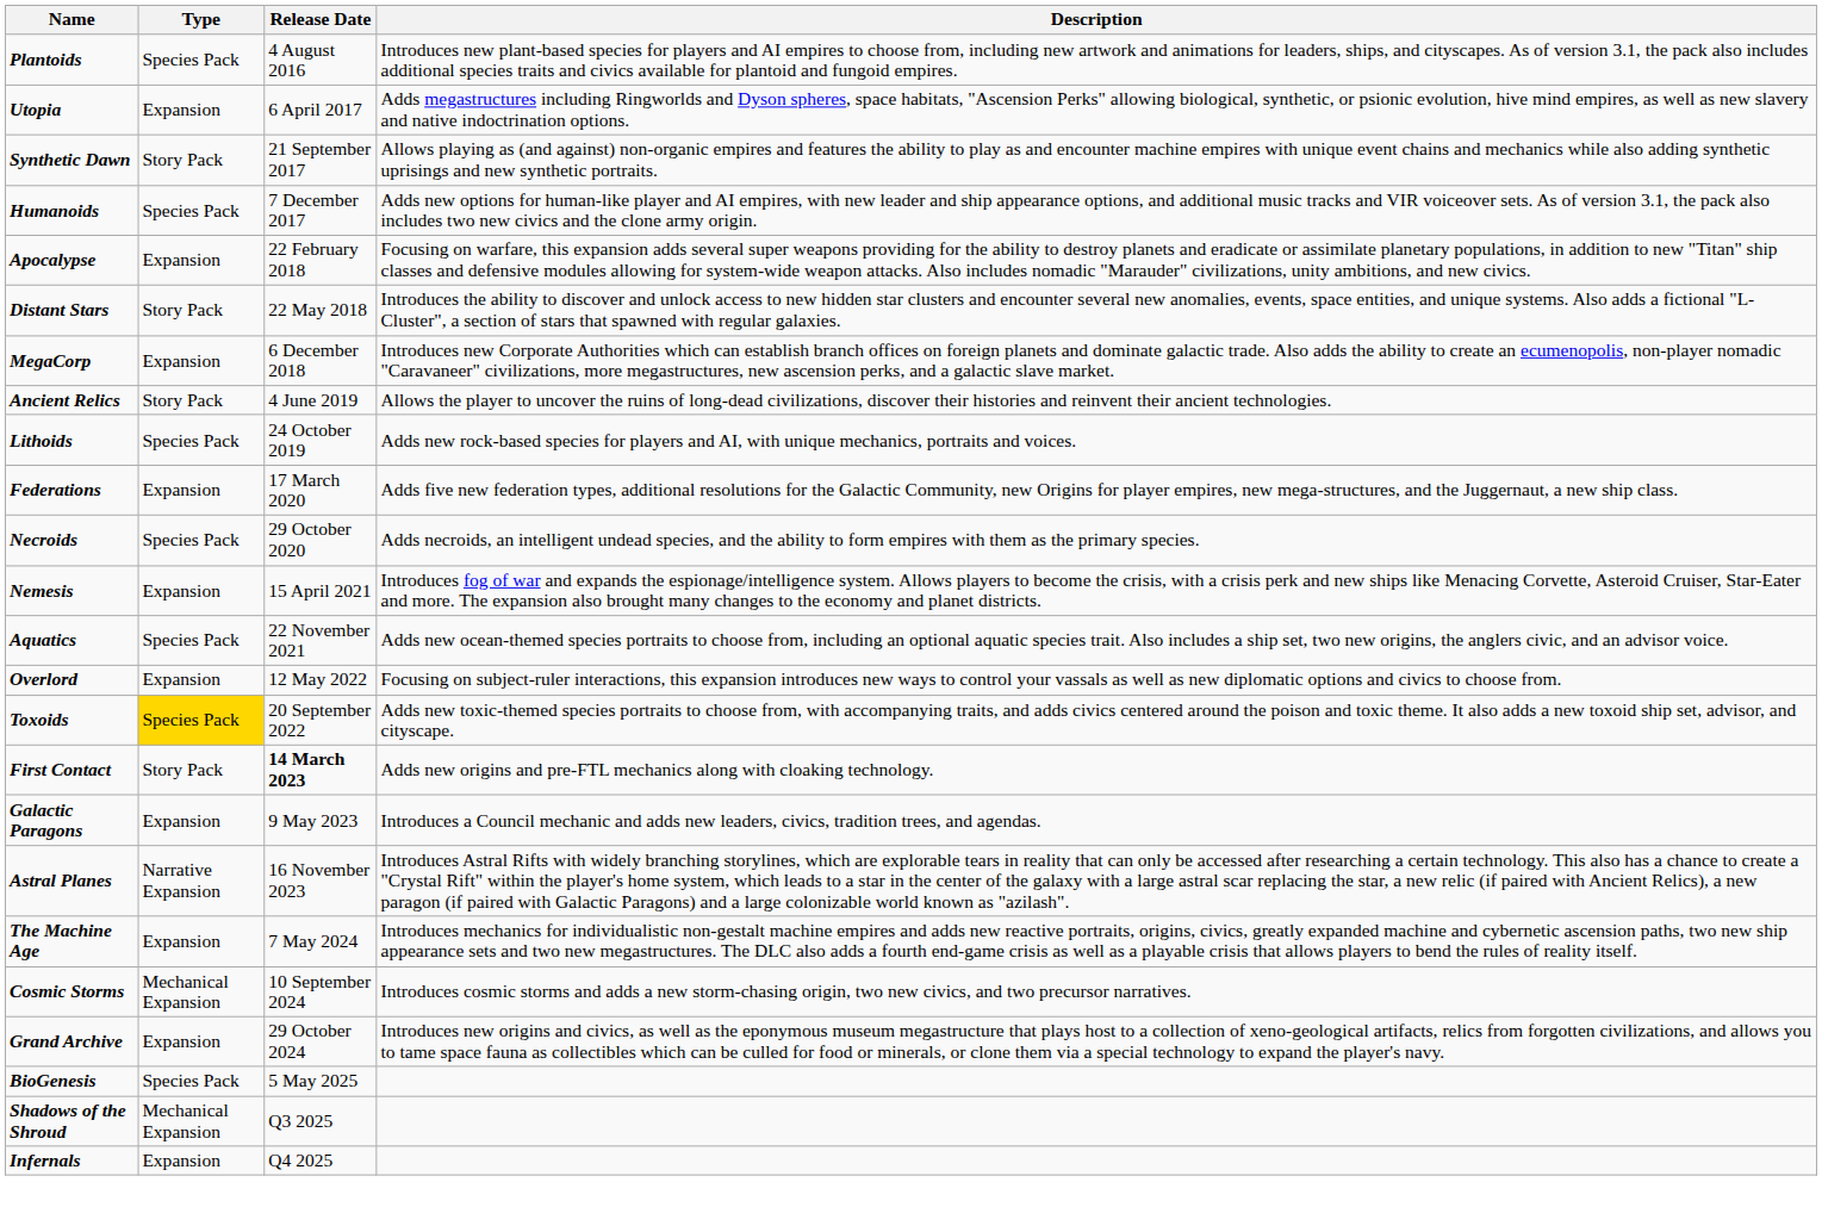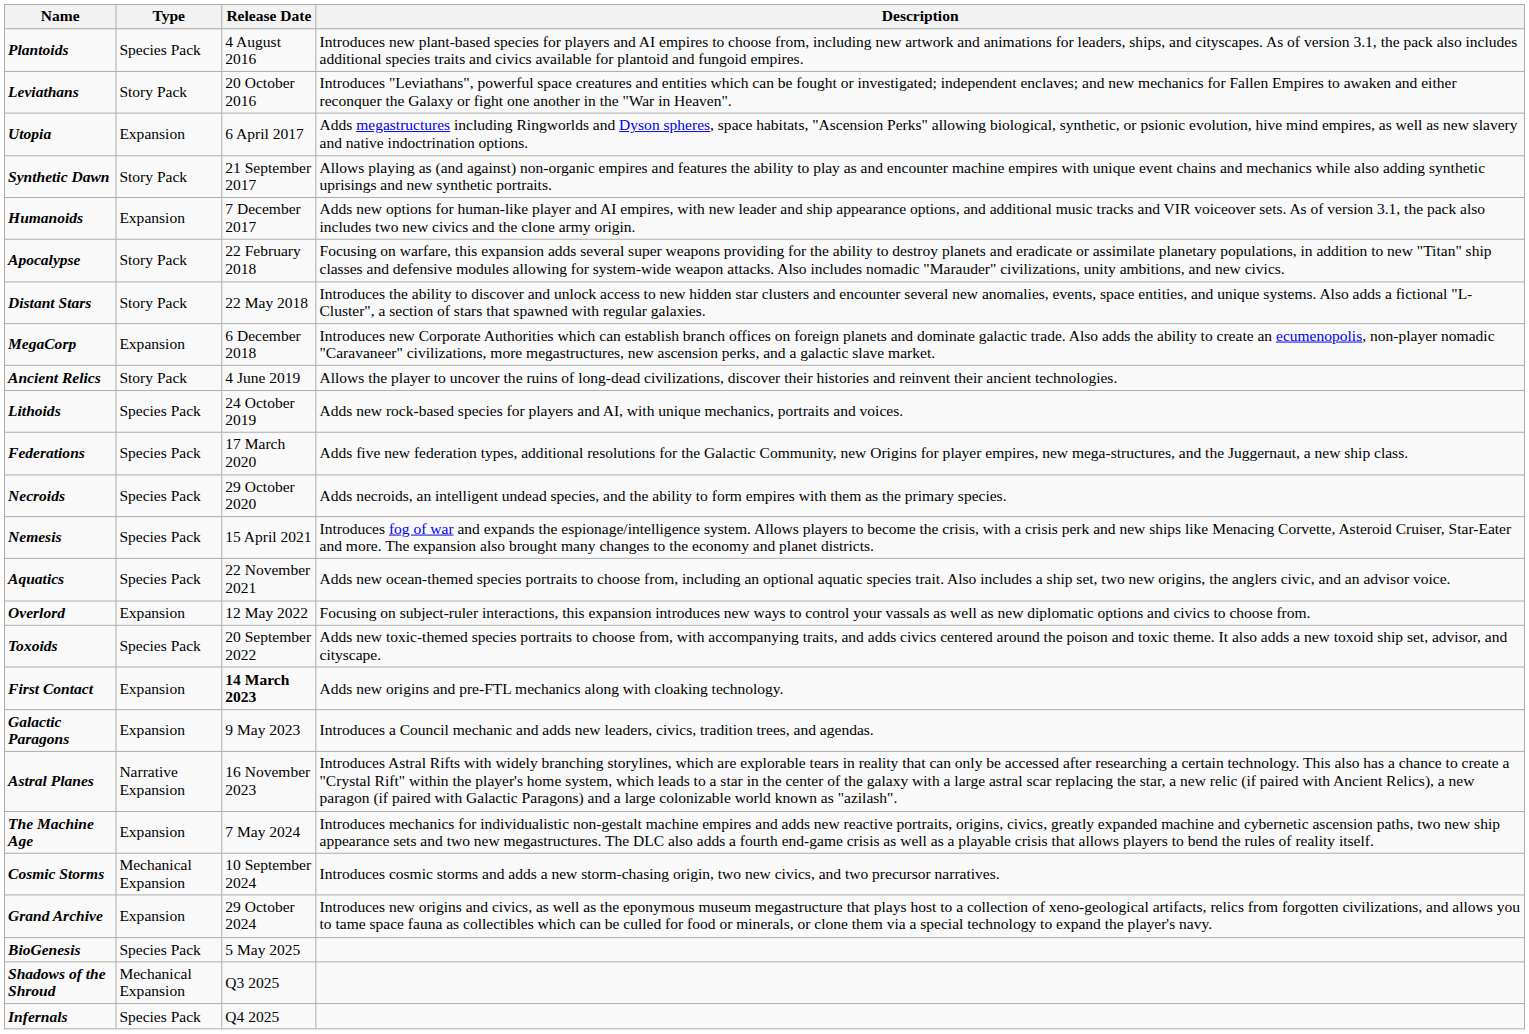 <table class="wikitable">
 <tr>
 <th>Name</th>
 <th>Type</th>
 <th>Release Date</th>
 <th>Description</th>
 </tr>
 <tr>
 <td><strong><em>Plantoids</em></strong></td>
 <td>Species Pack</td>
 <td>4 August 2016</td>
 <td>Introduces new plant-based species for players and AI empires to choose from, including new artwork and animations for leaders, ships, and cityscapes. As of version 3.1, the pack also includes additional species traits and civics available for plantoid and fungoid empires.</td>
+</tr>
+<tr>
+<td><strong><em>Leviathans</em></strong></td>
+<td>Story Pack</td>
+<td>20 October 2016</td>
+<td>Introduces "Leviathans", powerful space creatures and entities which can be fought or investigated; independent enclaves; and new mechanics for Fallen Empires to awaken and either reconquer the Galaxy or fight one another in the "War in Heaven".</td>
 </tr>
 <tr>
 <td><strong><em>Utopia</em></strong></td>
 <td>Expansion</td>
 <td>6 April 2017</td>
 <td>Adds <a href='#'>megastructures</a> including Ringworlds and <a href='#'>Dyson spheres</a>, space habitats, "Ascension Perks" allowing biological, synthetic, or psionic evolution, hive mind empires, as well as new slavery and native indoctrination options.</td>
 </tr>
 <tr>
 <td><strong><em>Synthetic Dawn</em></strong></td>
 <td>Story Pack</td>
 <td>21 September 2017</td>
 <td>Allows playing as (and against) non-organic empires and features the ability to play as and encounter machine empires with unique event chains and mechanics while also adding synthetic uprisings and new synthetic portraits.</td>
 </tr>
 <tr>
 <td><strong><em>Humanoids</em></strong></td>
-<td>Species Pack</td>
+<td>Expansion</td>
 <td>7 December 2017</td>
 <td>Adds new options for human-like player and AI empires, with new leader and ship appearance options, and additional music tracks and VIR voiceover sets. As of version 3.1, the pack also includes two new civics and the clone army origin.</td>
 </tr>
 <tr>
 <td><strong><em>Apocalypse</em></strong></td>
-<td>Expansion</td>
+<td>Story Pack</td>
 <td>22 February 2018</td>
 <td>Focusing on warfare, this expansion adds several super weapons providing for the ability to destroy planets and eradicate or assimilate planetary populations, in addition to new "Titan" ship classes and defensive modules allowing for system-wide weapon attacks. Also includes nomadic "Marauder" civilizations, unity ambitions, and new civics.</td>
 </tr>
 <tr>
 <td><strong><em>Distant Stars</em></strong></td>
 <td>Story Pack</td>
 <td>22 May 2018</td>
 <td>Introduces the ability to discover and unlock access to new hidden star clusters and encounter several new anomalies, events, space entities, and unique systems. Also adds a fictional "L-Cluster", a section of stars that spawned with regular galaxies.</td>
 </tr>
 <tr>
 <td><strong><em>MegaCorp</em></strong></td>
 <td>Expansion</td>
 <td>6 December 2018</td>
 <td>Introduces new Corporate Authorities which can establish branch offices on foreign planets and dominate galactic trade. Also adds the ability to create an <a href='#'>ecumenopolis</a>, non-player nomadic "Caravaneer" civilizations, more megastructures, new ascension perks, and a galactic slave market.</td>
 </tr>
 <tr>
 <td><strong><em>Ancient Relics</em></strong></td>
 <td>Story Pack</td>
 <td>4 June 2019</td>
 <td>Allows the player to uncover the ruins of long-dead civilizations, discover their histories and reinvent their ancient technologies.</td>
 </tr>
 <tr>
 <td><strong><em>Lithoids</em></strong></td>
 <td>Species Pack</td>
 <td>24 October 2019</td>
 <td>Adds new rock-based species for players and AI, with unique mechanics, portraits and voices.</td>
 </tr>
 <tr>
 <td><strong><em>Federations</em></strong></td>
-<td>Expansion</td>
+<td>Species Pack</td>
 <td>17 March 2020</td>
 <td>Adds five new federation types, additional resolutions for the Galactic Community, new Origins for player empires, new mega-structures, and the Juggernaut, a new ship class.</td>
 </tr>
 <tr>
 <td><strong><em>Necroids</em></strong></td>
 <td>Species Pack</td>
 <td>29 October 2020</td>
 <td>Adds necroids, an intelligent undead species, and the ability to form empires with them as the primary species.</td>
 </tr>
 <tr>
 <td><strong><em>Nemesis</em></strong></td>
-<td>Expansion</td>
+<td>Species Pack</td>
 <td>15 April 2021</td>
 <td>Introduces <a href='#'>fog of war</a> and expands the espionage/intelligence system. Allows players to become the crisis, with a crisis perk and new ships like Menacing Corvette, Asteroid Cruiser, Star-Eater and more. The expansion also brought many changes to the economy and planet districts.</td>
 </tr>
 <tr>
 <td><strong><em>Aquatics</em></strong></td>
 <td>Species Pack</td>
 <td>22 November 2021</td>
 <td>Adds new ocean-themed species portraits to choose from, including an optional aquatic species trait. Also includes a ship set, two new origins, the anglers civic, and an advisor voice.</td>
 </tr>
 <tr>
 <td><strong><em>Overlord</em></strong></td>
 <td>Expansion</td>
 <td>12 May 2022</td>
 <td>Focusing on subject-ruler interactions, this expansion introduces new ways to control your vassals as well as new diplomatic options and civics to choose from.</td>
 </tr>
 <tr>
 <td><strong><em>Toxoids</em></strong></td>
-<td style="background: gold;">Species Pack</td>
+<td>Species Pack</td>
 <td>20 September 2022</td>
 <td>Adds new toxic-themed species portraits to choose from, with accompanying traits, and adds civics centered around the poison and toxic theme. It also adds a new toxoid ship set, advisor, and cityscape.</td>
 </tr>
 <tr>
 <td><strong><em>First Contact</em></strong></td>
-<td>Story Pack</td>
+<td>Expansion</td>
 <td><strong>14 March 2023</strong></td>
 <td>Adds new origins and pre-FTL mechanics along with cloaking technology.</td>
 </tr>
 <tr>
 <td><strong><em>Galactic Paragons</em></strong></td>
 <td>Expansion</td>
 <td>9 May 2023</td>
 <td>Introduces a Council mechanic and adds new leaders, civics, tradition trees, and agendas.</td>
 </tr>
 <tr>
 <td><strong><em>Astral Planes</em></strong></td>
 <td>Narrative Expansion</td>
 <td>16 November 2023</td>
 <td>Introduces Astral Rifts with widely branching storylines, which are explorable tears in reality that can only be accessed after researching a certain technology. This also has a chance to create a "Crystal Rift" within the player's home system, which leads to a star in the center of the galaxy with a large astral scar replacing the star, a new relic (if paired with Ancient Relics), a new paragon (if paired with Galactic Paragons) and a large colonizable world known as "azilash".</td>
 </tr>
 <tr>
 <td><strong><em>The Machine Age</em></strong></td>
 <td>Expansion</td>
 <td>7 May 2024</td>
 <td>Introduces mechanics for individualistic non-gestalt machine empires and adds new reactive portraits, origins, civics, greatly expanded machine and cybernetic ascension paths, two new ship appearance sets and two new megastructures. The DLC also adds a fourth end-game crisis as well as a playable crisis that allows players to bend the rules of reality itself.</td>
 </tr>
 <tr>
 <td><strong><em>Cosmic Storms</em></strong></td>
 <td>Mechanical Expansion</td>
 <td>10 September 2024</td>
 <td>Introduces cosmic storms and adds a new storm-chasing origin, two new civics, and two precursor narratives.</td>
 </tr>
 <tr>
 <td><strong><em>Grand Archive</em></strong></td>
 <td>Expansion</td>
 <td>29 October 2024</td>
 <td>Introduces new origins and civics, as well as the eponymous museum megastructure that plays host to a collection of xeno-geological artifacts, relics from forgotten civilizations, and allows you to tame space fauna as collectibles which can be culled for food or minerals, or clone them via a special technology to expand the player's navy.</td>
 </tr>
 <tr>
 <td><strong><em>BioGenesis</em></strong></td>
 <td>Species Pack</td>
 <td>5 May 2025</td>
 <td></td>
 </tr>
 <tr>
 <td><strong><em>Shadows of the Shroud</em></strong></td>
 <td>Mechanical Expansion</td>
 <td>Q3 2025</td>
 </tr>
 <tr>
 <td><strong><em>Infernals</em></strong></td>
-<td>Expansion</td>
+<td>Species Pack</td>
 <td>Q4 2025</td>
 <td></td>
 </tr>
 </table>
